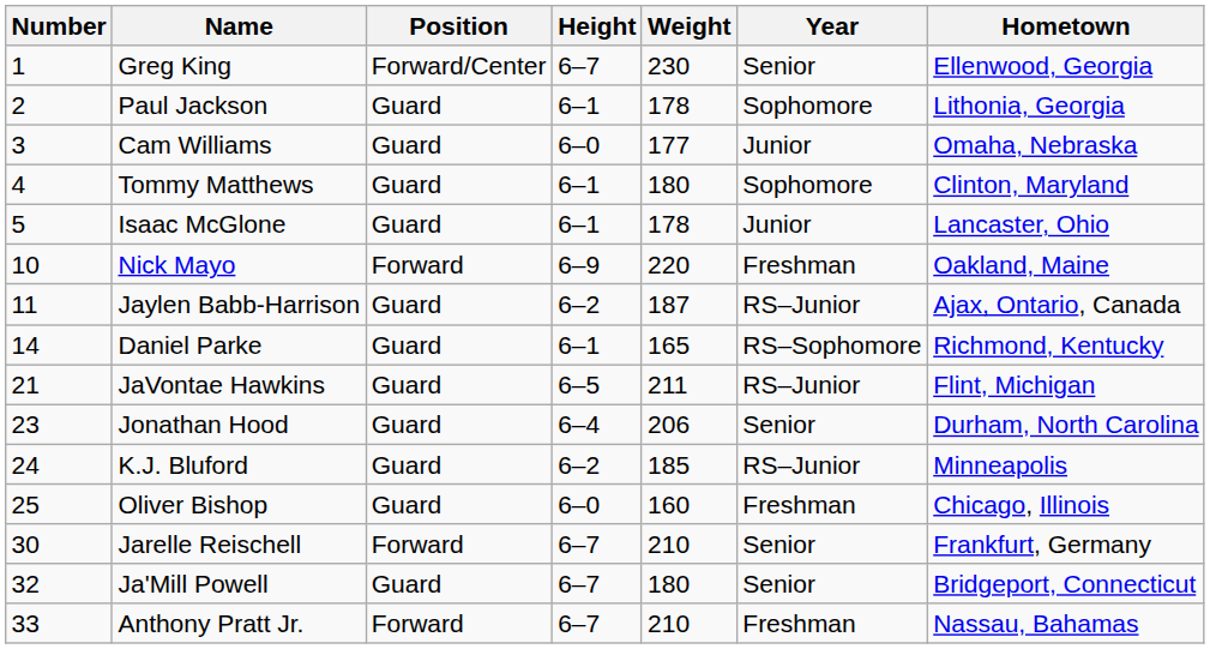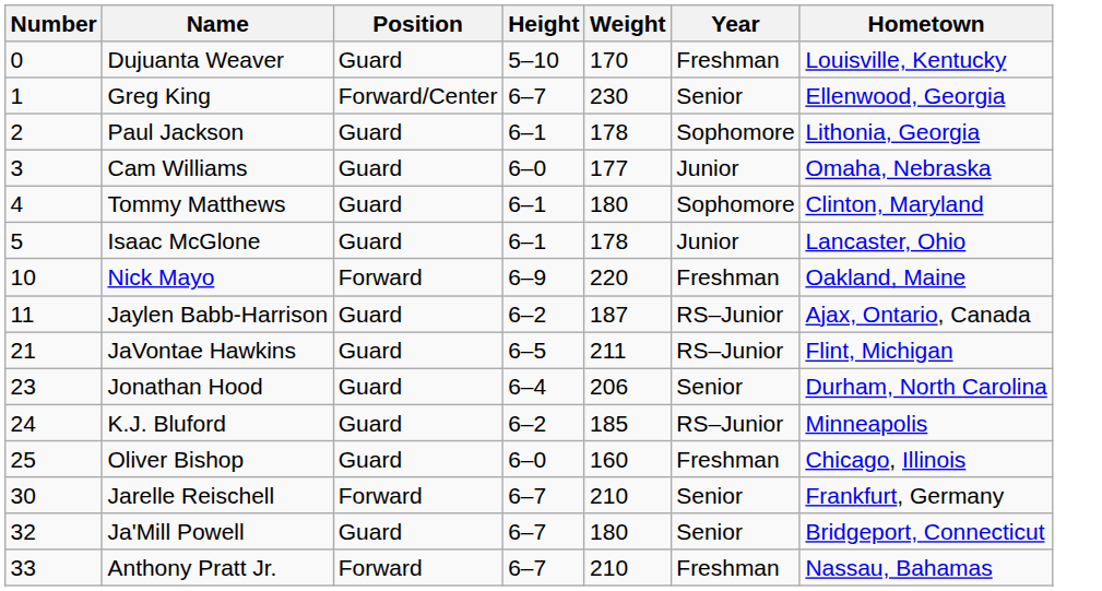 <table class="wikitable sortable" style="font-size: 95%;">
 <tr>
 <th>Number</th>
 <th>Name</th>
 <th>Position</th>
 <th>Height</th>
 <th>Weight</th>
 <th>Year</th>
 <th>Hometown</th>
+</tr>
+<tr>
+<td>0</td>
+<td>Dujuanta Weaver</td>
+<td>Guard</td>
+<td>5–10</td>
+<td>170</td>
+<td>Freshman</td>
+<td><a href='#'>Louisville, Kentucky</a></td>
 </tr>
 <tr>
 <td>1</td>
 <td>Greg King</td>
 <td>Forward/Center</td>
 <td>6–7</td>
 <td>230</td>
 <td>Senior</td>
 <td><a href='#'>Ellenwood, Georgia</a></td>
 </tr>
 <tr>
 <td>2</td>
 <td>Paul Jackson</td>
 <td>Guard</td>
 <td>6–1</td>
 <td>178</td>
 <td>Sophomore</td>
 <td><a href='#'>Lithonia, Georgia</a></td>
 </tr>
 <tr>
 <td>3</td>
 <td>Cam Williams</td>
 <td>Guard</td>
 <td>6–0</td>
 <td>177</td>
 <td>Junior</td>
 <td><a href='#'>Omaha, Nebraska</a></td>
 </tr>
 <tr>
 <td>4</td>
 <td>Tommy Matthews</td>
 <td>Guard</td>
 <td>6–1</td>
 <td>180</td>
 <td>Sophomore</td>
 <td><a href='#'>Clinton, Maryland</a></td>
 </tr>
 <tr>
 <td>5</td>
 <td>Isaac McGlone</td>
 <td>Guard</td>
 <td>6–1</td>
 <td>178</td>
 <td>Junior</td>
 <td><a href='#'>Lancaster, Ohio</a></td>
 </tr>
 <tr>
 <td>10</td>
 <td><a href='#'>Nick Mayo</a></td>
 <td>Forward</td>
 <td>6–9</td>
 <td>220</td>
 <td>Freshman</td>
 <td><a href='#'>Oakland, Maine</a></td>
 </tr>
 <tr>
 <td>11</td>
 <td>Jaylen Babb-Harrison</td>
 <td>Guard</td>
 <td>6–2</td>
 <td>187</td>
 <td>RS–Junior</td>
 <td><a href='#'>Ajax, Ontario</a>, Canada</td>
 </tr>
 <tr>
-<td>14</td>
-<td>Daniel Parke</td>
-<td>Guard</td>
-<td>6–1</td>
-<td>165</td>
-<td>RS–Sophomore</td>
-<td><a href='#'>Richmond, Kentucky</a></td>
-</tr>
-<tr>
 <td>21</td>
 <td>JaVontae Hawkins</td>
 <td>Guard</td>
 <td>6–5</td>
 <td>211</td>
 <td>RS–Junior</td>
 <td><a href='#'>Flint, Michigan</a></td>
 </tr>
 <tr>
 <td>23</td>
 <td>Jonathan Hood</td>
 <td>Guard</td>
 <td>6–4</td>
 <td>206</td>
 <td>Senior</td>
 <td><a href='#'>Durham, North Carolina</a></td>
 </tr>
 <tr>
 <td>24</td>
 <td>K.J. Bluford</td>
 <td>Guard</td>
 <td>6–2</td>
 <td>185</td>
 <td>RS–Junior</td>
 <td><a href='#'>Minneapolis</a></td>
 </tr>
 <tr>
 <td>25</td>
 <td>Oliver Bishop</td>
 <td>Guard</td>
 <td>6–0</td>
 <td>160</td>
 <td>Freshman</td>
 <td><a href='#'>Chicago</a>, <a href='#'>Illinois</a></td>
 </tr>
 <tr>
 <td>30</td>
 <td>Jarelle Reischell</td>
 <td>Forward</td>
 <td>6–7</td>
 <td>210</td>
 <td>Senior</td>
 <td><a href='#'>Frankfurt</a>, Germany</td>
 </tr>
 <tr>
 <td>32</td>
 <td>Ja'Mill Powell</td>
 <td>Guard</td>
 <td>6–7</td>
 <td>180</td>
 <td>Senior</td>
 <td><a href='#'>Bridgeport, Connecticut</a></td>
 </tr>
 <tr>
 <td>33</td>
 <td>Anthony Pratt Jr.</td>
 <td>Forward</td>
 <td>6–7</td>
 <td>210</td>
 <td>Freshman</td>
 <td><a href='#'>Nassau, Bahamas</a></td>
 </tr>
 </table>
